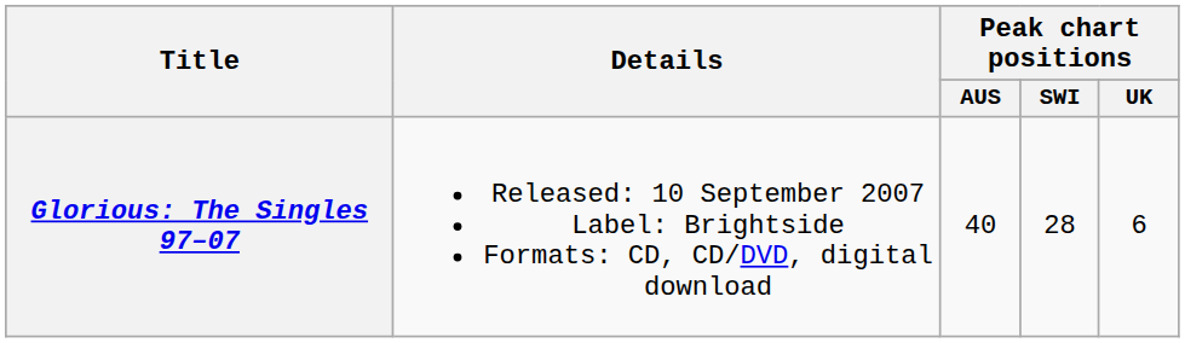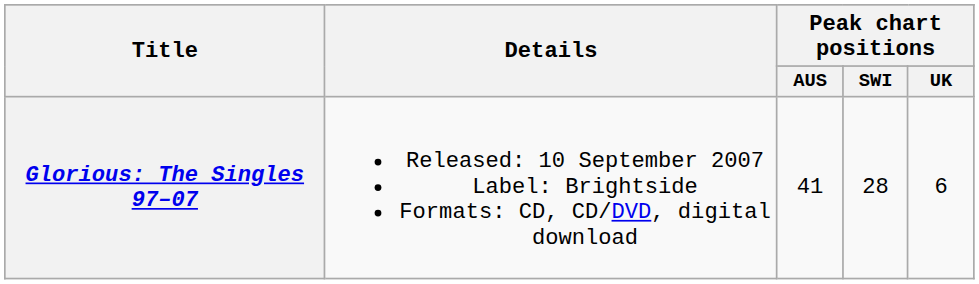 <table class="wikitable plainrowheaders" style="text-align:center;">
 <tr>
 <th scope="col" rowspan="2" style="width:14em;">Title</th>
 <th scope="col" rowspan="2" style="width:20em;">Details</th>
 <th scope="col" colspan="3">Peak chart positions</th>
 </tr>
 <tr>
 <th scope="col" style="width:3em;font-size:85%;">AUS<br></th>
 <th scope="col" style="width:3em;font-size:85%;">SWI<br></th>
 <th scope="col" style="width:3em;font-size:85%;">UK<br></th>
 </tr>
 <tr>
 <th scope="row"><em><a href='#'>Glorious: The Singles 97–07</a></em></th>
 <td><br><ul><li>Released: 10 September 2007</li><li>Label: Brightside</li><li>Formats: CD, CD/<a href='#'>DVD</a>, digital download</li></ul></td>
-<td>40</td>
+<td>41</td>
 <td>28</td>
 <td>6</td>
 </tr>
 </table>
